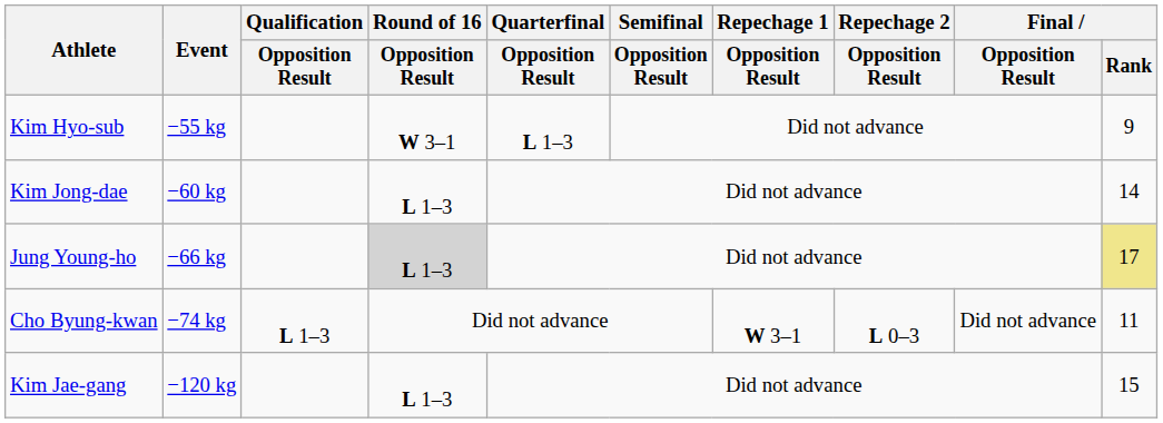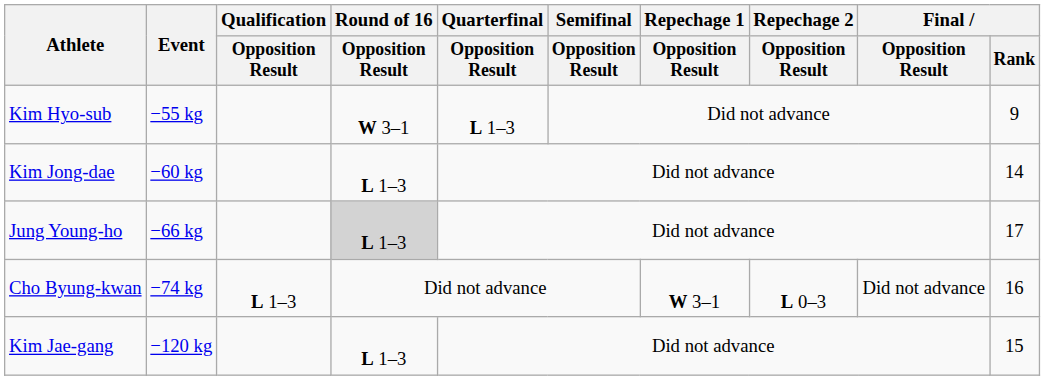 <table class="wikitable" style="font-size:90%">
 <tr>
 <th rowspan="2">Athlete</th>
 <th rowspan="2">Event</th>
 <th>Qualification</th>
 <th>Round of 16</th>
 <th>Quarterfinal</th>
 <th>Semifinal</th>
 <th>Repechage 1</th>
 <th>Repechage 2</th>
 <th colspan=2>Final / </th>
 </tr>
 <tr style="font-size: 95%">
 <th>Opposition<br>Result</th>
 <th>Opposition<br>Result</th>
 <th>Opposition<br>Result</th>
 <th>Opposition<br>Result</th>
 <th>Opposition<br>Result</th>
 <th>Opposition<br>Result</th>
 <th>Opposition<br>Result</th>
 <th>Rank</th>
 </tr>
 <tr align=center>
 <td align=left><a href='#'>Kim Hyo-sub</a></td>
 <td align=left><a href='#'>−55 kg</a></td>
 <td></td>
 <td><br><strong>W</strong> 3–1 <sup></sup></td>
 <td><br><strong>L</strong> 1–3 <sup></sup></td>
 <td colspan=4>Did not advance</td>
 <td>9</td>
 </tr>
 <tr align=center>
 <td align=left><a href='#'>Kim Jong-dae</a></td>
 <td align=left><a href='#'>−60 kg</a></td>
 <td></td>
 <td><br><strong>L</strong> 1–3 <sup></sup></td>
 <td colspan=5>Did not advance</td>
 <td>14</td>
 </tr>
 <tr align=center>
 <td align=left><a href='#'>Jung Young-ho</a></td>
 <td align=left><a href='#'>−66 kg</a></td>
 <td></td>
 <td style="background: lightgrey;"><br><strong>L</strong> 1–3 <sup></sup></td>
 <td colspan=5>Did not advance</td>
-<td style="background: khaki;">17</td>
+<td>17</td>
 </tr>
 <tr align=center>
 <td align=left><a href='#'>Cho Byung-kwan</a></td>
 <td align=left><a href='#'>−74 kg</a></td>
 <td><br><strong>L</strong> 1–3 <sup></sup></td>
 <td colspan=3>Did not advance</td>
 <td><br><strong>W</strong> 3–1 <sup></sup></td>
 <td><br><strong>L</strong> 0–3 <sup></sup></td>
 <td>Did not advance</td>
-<td>11</td>
+<td>16</td>
 </tr>
 <tr align=center>
 <td align=left><a href='#'>Kim Jae-gang</a></td>
 <td align=left><a href='#'>−120 kg</a></td>
 <td></td>
 <td><br><strong>L</strong> 1–3 <sup></sup></td>
 <td colspan=5>Did not advance</td>
 <td>15</td>
 </tr>
 </table>
